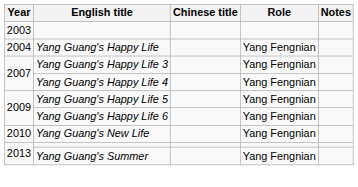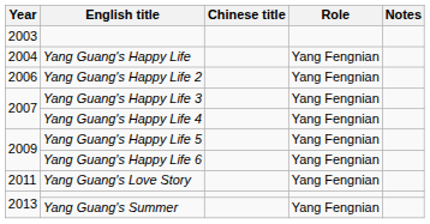 <table class="wikitable">
 <tr>
 <th>Year</th>
 <th>English title</th>
 <th>Chinese title</th>
 <th>Role</th>
 <th>Notes</th>
 </tr>
 <tr>
 <td>2003</td>
 <td></td>
 <td></td>
 <td></td>
 <td></td>
 </tr>
 <tr>
 <td>2004</td>
 <td><em>Yang Guang's Happy Life</em></td>
+<td></td>
+<td>Yang Fengnian</td>
+<td></td>
+</tr>
+<tr>
+<td>2006</td>
+<td><em>Yang Guang's Happy Life 2</em></td>
 <td></td>
 <td>Yang Fengnian</td>
 <td></td>
 </tr>
 <tr>
 <td rowspan=2>2007</td>
 <td><em>Yang Guang's Happy Life 3</em></td>
 <td></td>
 <td>Yang Fengnian</td>
 <td></td>
 </tr>
 <tr>
 <td><em>Yang Guang's Happy Life 4</em></td>
 <td></td>
 <td>Yang Fengnian</td>
 <td></td>
 </tr>
 <tr>
 <td rowspan=2>2009</td>
 <td><em>Yang Guang's Happy Life 5</em></td>
 <td></td>
 <td>Yang Fengnian</td>
 <td></td>
 </tr>
 <tr>
 <td><em>Yang Guang's Happy Life 6</em></td>
 <td></td>
 <td>Yang Fengnian</td>
 <td></td>
 </tr>
 <tr>
-<td>2010</td>
-<td><em>Yang Guang's New Life</em></td>
+<td>2011</td>
+<td><em>Yang Guang's Love Story</em></td>
 <td></td>
 <td>Yang Fengnian</td>
 <td></td>
 </tr>
 <tr>
 <td rowspan=2>2013</td>
 <td></td>
 <td></td>
 <td></td>
 <td></td>
 </tr>
 <tr>
 <td><em>Yang Guang's Summer</em></td>
 <td></td>
 <td>Yang Fengnian</td>
 <td></td>
 </tr>
 </table>
